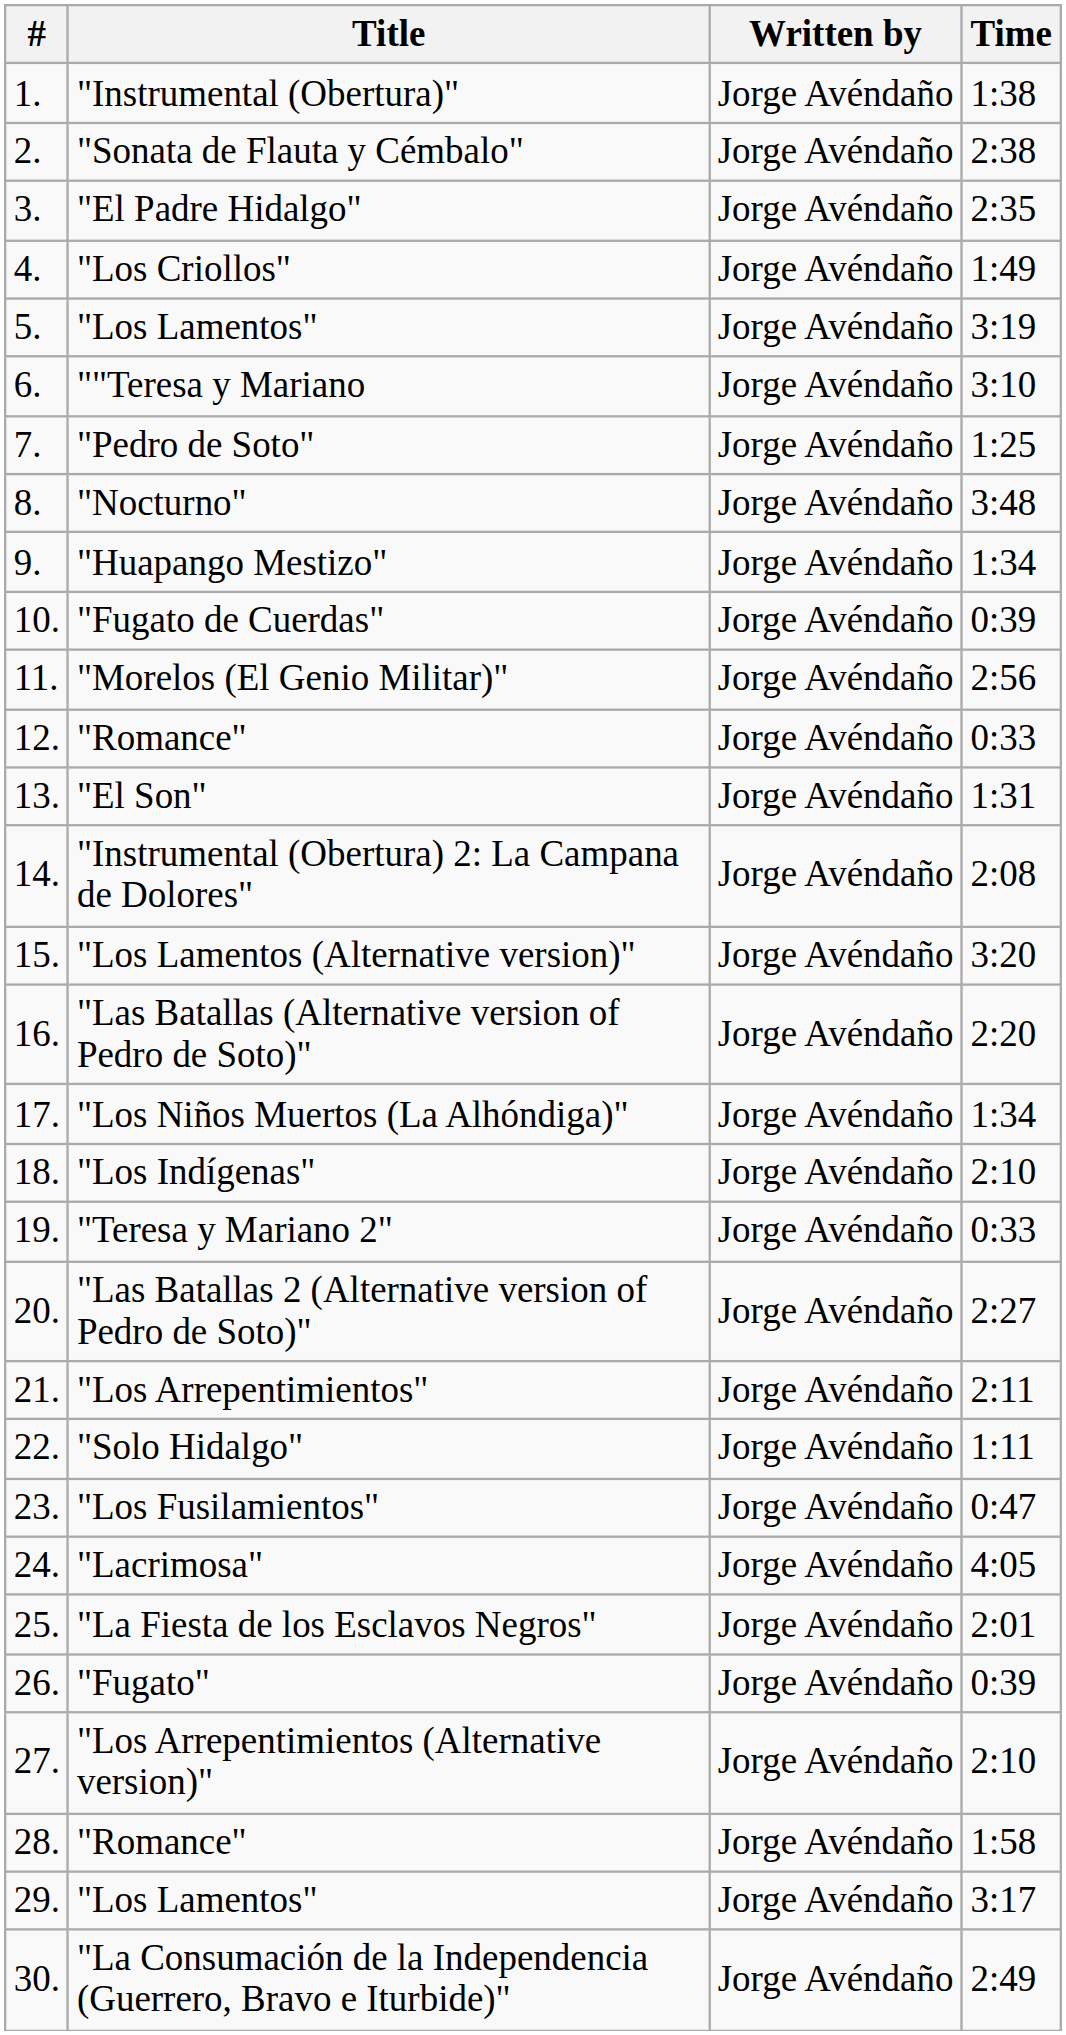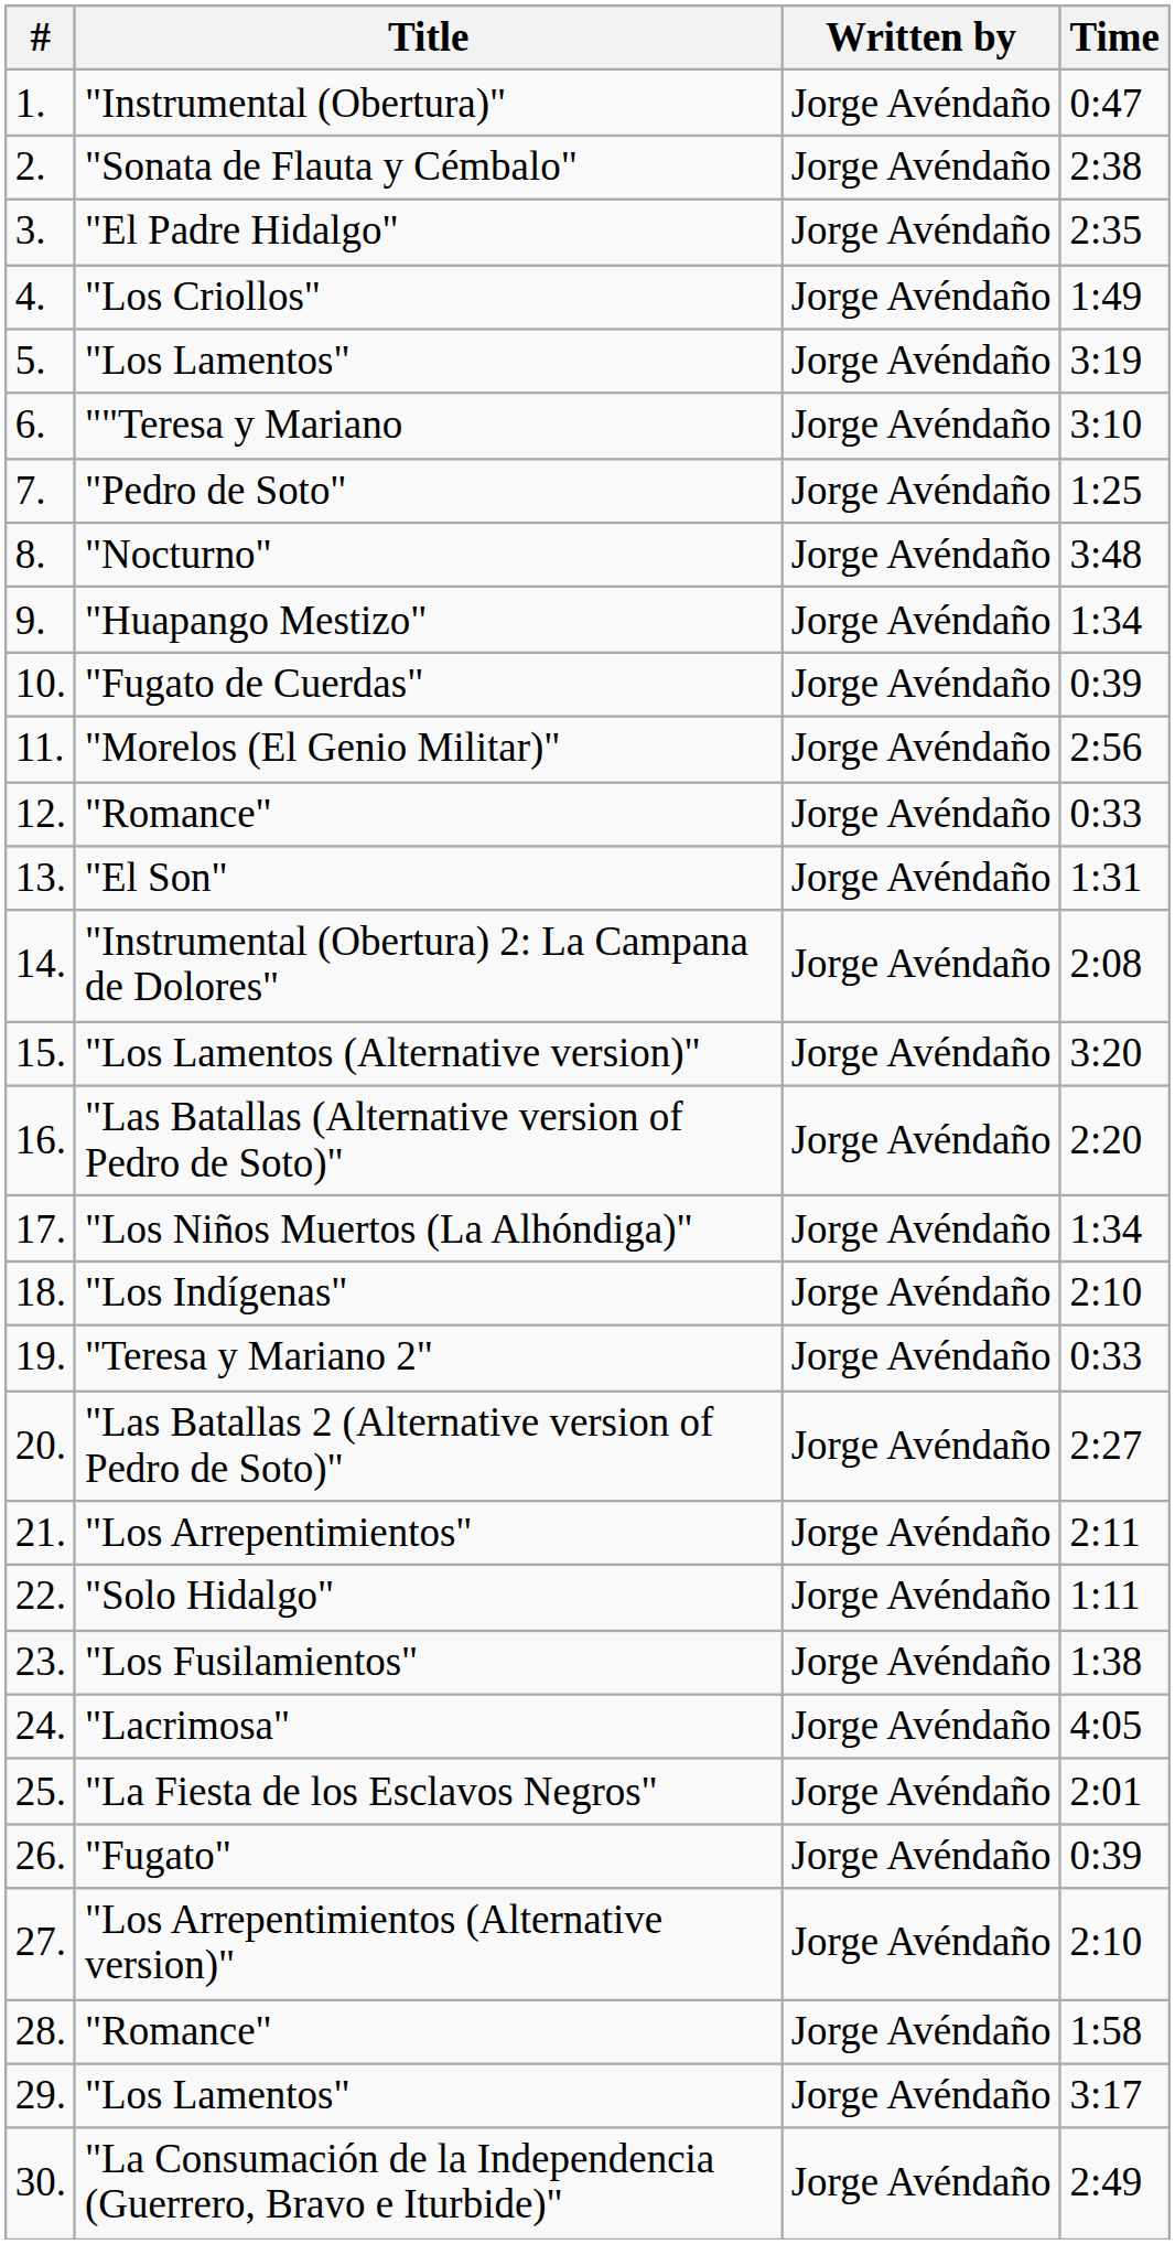 <table class="wikitable">
 <tr>
 <th>#</th>
 <th width="270">Title</th>
 <th>Written by</th>
 <th>Time</th>
 </tr>
 <tr>
 <td>1.</td>
 <td>"Instrumental (Obertura)"</td>
 <td>Jorge Avéndaño</td>
-<td>1:38</td>
+<td>0:47</td>
 </tr>
 <tr>
 <td>2.</td>
 <td>"Sonata de Flauta y Cémbalo"</td>
 <td>Jorge Avéndaño</td>
 <td>2:38</td>
 </tr>
 <tr>
 <td>3.</td>
 <td>"El Padre Hidalgo"</td>
 <td>Jorge Avéndaño</td>
 <td>2:35</td>
 </tr>
 <tr>
 <td>4.</td>
 <td>"Los Criollos"</td>
 <td>Jorge Avéndaño</td>
 <td>1:49</td>
 </tr>
 <tr>
 <td>5.</td>
 <td>"Los Lamentos"</td>
 <td>Jorge Avéndaño</td>
 <td>3:19</td>
 </tr>
 <tr>
 <td>6.</td>
 <td>""Teresa y Mariano</td>
 <td>Jorge Avéndaño</td>
 <td>3:10</td>
 </tr>
 <tr>
 <td>7.</td>
 <td>"Pedro de Soto"</td>
 <td>Jorge Avéndaño</td>
 <td>1:25</td>
 </tr>
 <tr>
 <td>8.</td>
 <td>"Nocturno"</td>
 <td>Jorge Avéndaño</td>
 <td>3:48</td>
 </tr>
 <tr>
 <td>9.</td>
 <td>"Huapango Mestizo"</td>
 <td>Jorge Avéndaño</td>
 <td>1:34</td>
 </tr>
 <tr>
 <td>10.</td>
 <td>"Fugato de Cuerdas"</td>
 <td>Jorge Avéndaño</td>
 <td>0:39</td>
 </tr>
 <tr>
 <td>11.</td>
 <td>"Morelos (El Genio Militar)"</td>
 <td>Jorge Avéndaño</td>
 <td>2:56</td>
 </tr>
 <tr>
 <td>12.</td>
 <td>"Romance"</td>
 <td>Jorge Avéndaño</td>
 <td>0:33</td>
 </tr>
 <tr>
 <td>13.</td>
 <td>"El Son"</td>
 <td>Jorge Avéndaño</td>
 <td>1:31</td>
 </tr>
 <tr>
 <td>14.</td>
 <td>"Instrumental (Obertura) 2: La Campana de Dolores"</td>
 <td>Jorge Avéndaño</td>
 <td>2:08</td>
 </tr>
 <tr>
 <td>15.</td>
 <td>"Los Lamentos (Alternative version)"</td>
 <td>Jorge Avéndaño</td>
 <td>3:20</td>
 </tr>
 <tr>
 <td>16.</td>
 <td>"Las Batallas (Alternative version of Pedro de Soto)"</td>
 <td>Jorge Avéndaño</td>
 <td>2:20</td>
 </tr>
 <tr>
 <td>17.</td>
 <td>"Los Niños Muertos (La Alhóndiga)"</td>
 <td>Jorge Avéndaño</td>
 <td>1:34</td>
 </tr>
 <tr>
 <td>18.</td>
 <td>"Los Indígenas"</td>
 <td>Jorge Avéndaño</td>
 <td>2:10</td>
 </tr>
 <tr>
 <td>19.</td>
 <td>"Teresa y Mariano 2"</td>
 <td>Jorge Avéndaño</td>
 <td>0:33</td>
 </tr>
 <tr>
 <td>20.</td>
 <td>"Las Batallas 2 (Alternative version of Pedro de Soto)"</td>
 <td>Jorge Avéndaño</td>
 <td>2:27</td>
 </tr>
 <tr>
 <td>21.</td>
 <td>"Los Arrepentimientos"</td>
 <td>Jorge Avéndaño</td>
 <td>2:11</td>
 </tr>
 <tr>
 <td>22.</td>
 <td>"Solo Hidalgo"</td>
 <td>Jorge Avéndaño</td>
 <td>1:11</td>
 </tr>
 <tr>
 <td>23.</td>
 <td>"Los Fusilamientos"</td>
 <td>Jorge Avéndaño</td>
-<td>0:47</td>
+<td>1:38</td>
 </tr>
 <tr>
 <td>24.</td>
 <td>"Lacrimosa"</td>
 <td>Jorge Avéndaño</td>
 <td>4:05</td>
 </tr>
 <tr>
 <td>25.</td>
 <td>"La Fiesta de los Esclavos Negros"</td>
 <td>Jorge Avéndaño</td>
 <td>2:01</td>
 </tr>
 <tr>
 <td>26.</td>
 <td>"Fugato"</td>
 <td>Jorge Avéndaño</td>
 <td>0:39</td>
 </tr>
 <tr>
 <td>27.</td>
 <td>"Los Arrepentimientos (Alternative version)"</td>
 <td>Jorge Avéndaño</td>
 <td>2:10</td>
 </tr>
 <tr>
 <td>28.</td>
 <td>"Romance"</td>
 <td>Jorge Avéndaño</td>
 <td>1:58</td>
 </tr>
 <tr>
 <td>29.</td>
 <td>"Los Lamentos"</td>
 <td>Jorge Avéndaño</td>
 <td>3:17</td>
 </tr>
 <tr>
 <td>30.</td>
 <td>"La Consumación de la Independencia (Guerrero, Bravo e Iturbide)"</td>
 <td>Jorge Avéndaño</td>
 <td>2:49</td>
 </tr>
 <tr>
 </tr>
 </table>
